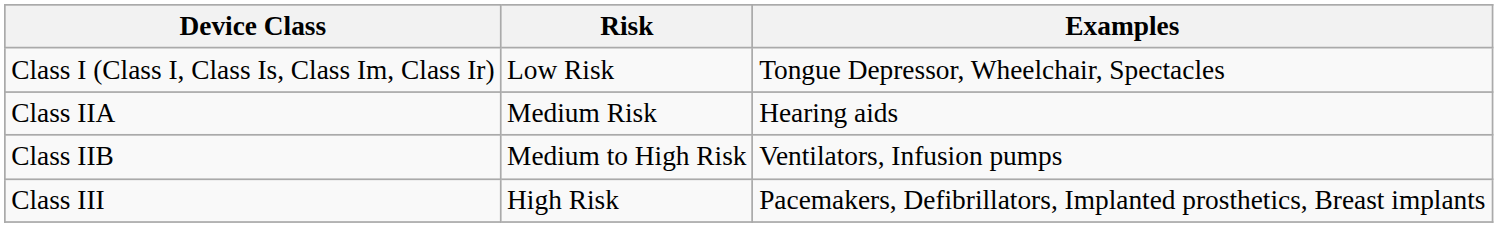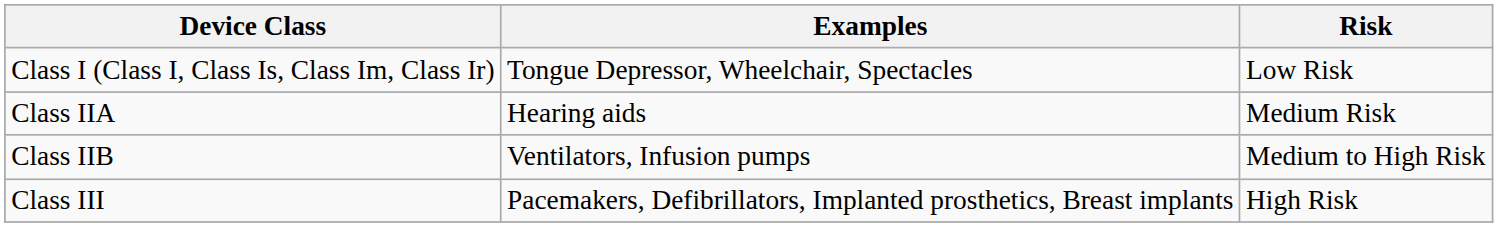 <table class="wikitable">
 <tr style="font-weight:bold; text-align:center; vertical-align:bottom;">
 <th>Device   Class</th>
+<th>Examples</th>
 <th>Risk</th>
-<th>Examples</th>
 </tr>
 <tr>
 <td style="vertical-align:bottom;">Class I (Class I, Class Is, Class Im,   Class Ir)</td>
+<td>Tongue Depressor, Wheelchair, Spectacles</td>
 <td style="vertical-align:bottom;">Low Risk</td>
-<td>Tongue Depressor, Wheelchair, Spectacles</td>
 </tr>
 <tr style="vertical-align:bottom;">
 <td>Class IIA</td>
+<td>Hearing aids</td>
 <td>Medium Risk</td>
-<td>Hearing aids</td>
 </tr>
 <tr style="vertical-align:bottom;">
 <td>Class IIB</td>
+<td>Ventilators, Infusion pumps</td>
 <td>Medium to High Risk</td>
-<td>Ventilators, Infusion pumps</td>
 </tr>
 <tr style="vertical-align:bottom;">
 <td>Class III</td>
+<td>Pacemakers, Defibrillators, Implanted prosthetics, Breast implants</td>
 <td>High Risk</td>
-<td>Pacemakers, Defibrillators, Implanted prosthetics, Breast implants</td>
 </tr>
 </table>
